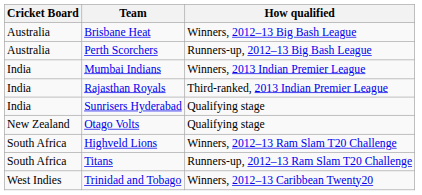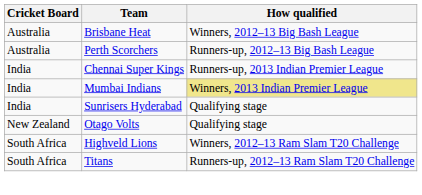 <table class="wikitable">
 <tr>
 <th>Cricket Board</th>
 <th>Team</th>
 <th>How qualified</th>
 </tr>
 <tr>
 <td>Australia</td>
 <td><a href='#'>Brisbane Heat</a></td>
 <td>Winners, <a href='#'>2012–13 Big Bash League</a></td>
 </tr>
 <tr>
 <td>Australia</td>
 <td><a href='#'>Perth Scorchers</a></td>
 <td>Runners-up, <a href='#'>2012–13 Big Bash League</a></td>
 </tr>
 <tr>
 <td>India</td>
-<td><a href='#'>Mumbai Indians</a></td>
-<td>Winners, <a href='#'>2013 Indian Premier League</a></td>
+<td><a href='#'>Chennai Super Kings</a></td>
+<td>Runners-up, <a href='#'>2013 Indian Premier League</a></td>
 </tr>
 <tr>
 <td>India</td>
-<td><a href='#'>Rajasthan Royals</a></td>
-<td>Third-ranked, <a href='#'>2013 Indian Premier League</a></td>
+<td><a href='#'>Mumbai Indians</a></td>
+<td style="background: khaki;">Winners, <a href='#'>2013 Indian Premier League</a></td>
 </tr>
 <tr>
 <td>India</td>
 <td><a href='#'>Sunrisers Hyderabad</a></td>
 <td>Qualifying stage</td>
 </tr>
 <tr>
 <td>New Zealand</td>
 <td><a href='#'>Otago Volts</a></td>
 <td>Qualifying stage</td>
 </tr>
 <tr>
 <td>South Africa</td>
 <td><a href='#'>Highveld Lions</a></td>
 <td>Winners, <a href='#'>2012–13 Ram Slam T20 Challenge</a></td>
 </tr>
 <tr>
 <td>South Africa</td>
 <td><a href='#'>Titans</a></td>
 <td>Runners-up, <a href='#'>2012–13 Ram Slam T20 Challenge</a></td>
 </tr>
-<tr>
-<td>West Indies</td>
-<td><a href='#'>Trinidad and Tobago</a></td>
-<td>Winners, <a href='#'>2012–13 Caribbean Twenty20</a></td>
-</tr>
 </table>
